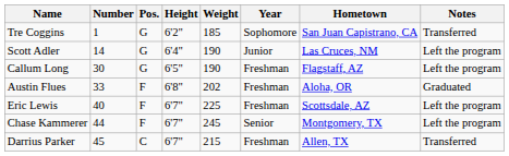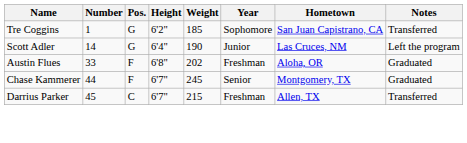 <table class="wikitable sortable" border="1">
 <tr>
 <th>Name</th>
 <th>Number</th>
 <th>Pos.</th>
 <th>Height</th>
 <th>Weight</th>
 <th>Year</th>
 <th>Hometown</th>
 <th class="unsortable">Notes</th>
 </tr>
 <tr>
 <td>Tre Coggins</td>
 <td>1</td>
 <td>G</td>
 <td>6'2"</td>
 <td>185</td>
 <td>Sophomore</td>
 <td><a href='#'>San Juan Capistrano, CA</a></td>
 <td>Transferred</td>
 </tr>
 <tr>
 <td>Scott Adler</td>
 <td>14</td>
 <td>G</td>
 <td>6'4"</td>
 <td>190</td>
 <td>Junior</td>
 <td><a href='#'>Las Cruces, NM</a></td>
 <td>Left the program</td>
 </tr>
 <tr>
-<td>Callum Long</td>
-<td>30</td>
-<td>G</td>
-<td>6'5"</td>
-<td>190</td>
-<td>Freshman</td>
-<td><a href='#'>Flagstaff, AZ</a></td>
-<td>Left the program</td>
-</tr>
-<tr>
 <td>Austin Flues</td>
 <td>33</td>
 <td>F</td>
 <td>6'8"</td>
 <td>202</td>
 <td>Freshman</td>
 <td><a href='#'>Aloha, OR</a></td>
 <td>Graduated</td>
 </tr>
 <tr>
-<td>Eric Lewis</td>
-<td>40</td>
-<td>F</td>
-<td>6'7"</td>
-<td>225</td>
-<td>Freshman</td>
-<td><a href='#'>Scottsdale, AZ</a></td>
-<td>Left the program</td>
-</tr>
-<tr>
 <td>Chase Kammerer</td>
 <td>44</td>
 <td>F</td>
 <td>6'7"</td>
 <td>245</td>
 <td>Senior</td>
 <td><a href='#'>Montgomery, TX</a></td>
-<td>Left the program</td>
+<td>Graduated</td>
 </tr>
 <tr>
 <td>Darrius Parker</td>
 <td>45</td>
 <td>C</td>
 <td>6'7"</td>
 <td>215</td>
 <td>Freshman</td>
 <td><a href='#'>Allen, TX</a></td>
 <td>Transferred</td>
 </tr>
 </table>
